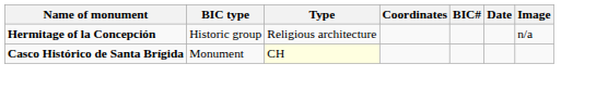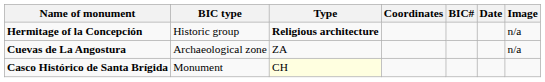 <table class="wikitable">
 <tr>
 <th>Name of monument</th>
 <th>BIC type</th>
 <th>Type</th>
 <th>Coordinates</th>
 <th>BIC#</th>
 <th>Date</th>
 <th>Image</th>
 </tr>
 <tr>
 <td><strong>Hermitage of la Concepción </strong></td>
 <td>Historic group</td>
-<td>Religious architecture</td>
+<td><strong>Religious architecture</strong></td>
+<td></td>
+<td></td>
+<td></td>
+<td>n/a</td>
+</tr>
+<tr>
+<td><strong>Cuevas de La Angostura</strong></td>
+<td>Archaeological zone</td>
+<td>ZA</td>
 <td></td>
 <td></td>
 <td></td>
 <td>n/a</td>
 </tr>
 <tr>
 <td><strong>Casco Histórico de Santa Brígida</strong></td>
 <td>Monument</td>
 <td style="background: lightyellow;">CH</td>
 <td></td>
 <td></td>
 <td></td>
 <td></td>
 </tr>
 </table>
